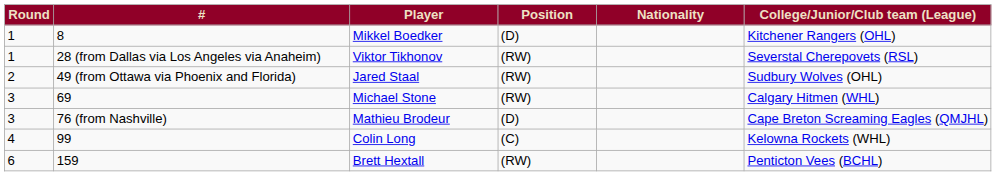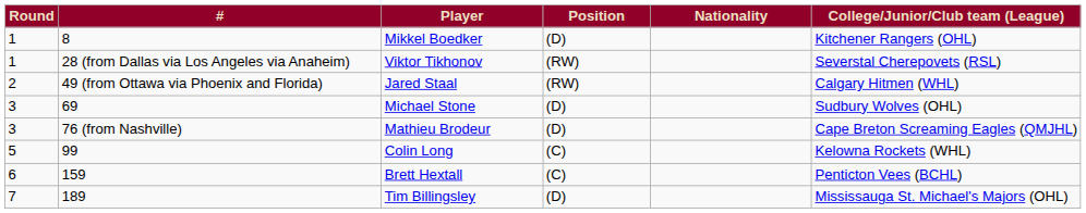 <table class="wikitable">
 <tr>
 <th style="background:#900028; color:#EEE1C5" width="5.0%">Round</th>
 <th style="background:#900028; color:#EEE1C5" width="30.0%">#</th>
 <th style="background:#900028; color:#EEE1C5" width="15.0%">Player</th>
 <th style="background:#900028; color:#EEE1C5" width="10.0%">Position</th>
 <th style="background:#900028; color:#EEE1C5" width="15.0%">Nationality</th>
 <th style="background:#900028; color:#EEE1C5" width="60.0%">College/Junior/Club team (League)</th>
 </tr>
 <tr>
 <td>1</td>
 <td>8</td>
 <td><a href='#'>Mikkel Boedker</a></td>
 <td>(D)</td>
 <td></td>
 <td><a href='#'>Kitchener Rangers</a> (<a href='#'>OHL</a>)</td>
 </tr>
 <tr>
 <td>1</td>
 <td>28 (from Dallas via Los Angeles via Anaheim)</td>
 <td><a href='#'>Viktor Tikhonov</a></td>
 <td>(RW)</td>
 <td></td>
 <td><a href='#'>Severstal Cherepovets</a> (<a href='#'>RSL</a>)</td>
 </tr>
 <tr>
 <td>2</td>
 <td>49 (from Ottawa via Phoenix and Florida)</td>
 <td><a href='#'>Jared Staal</a></td>
 <td>(RW)</td>
 <td></td>
-<td><a href='#'>Sudbury Wolves</a> (OHL)</td>
+<td><a href='#'>Calgary Hitmen</a> (<a href='#'>WHL</a>)</td>
 </tr>
 <tr>
 <td>3</td>
 <td>69</td>
 <td><a href='#'>Michael Stone</a></td>
-<td>(RW)</td>
+<td>(D)</td>
 <td></td>
-<td><a href='#'>Calgary Hitmen</a> (<a href='#'>WHL</a>)</td>
+<td><a href='#'>Sudbury Wolves</a> (OHL)</td>
 </tr>
 <tr>
 <td>3</td>
 <td>76 (from Nashville)</td>
 <td><a href='#'>Mathieu Brodeur</a></td>
 <td>(D)</td>
 <td></td>
 <td><a href='#'>Cape Breton Screaming Eagles</a> (<a href='#'>QMJHL</a>)</td>
 </tr>
 <tr>
-<td>4</td>
+<td>5</td>
 <td>99</td>
 <td><a href='#'>Colin Long</a></td>
 <td>(C)</td>
 <td></td>
 <td><a href='#'>Kelowna Rockets</a> (WHL)</td>
 </tr>
 <tr>
 <td>6</td>
 <td>159</td>
 <td><a href='#'>Brett Hextall</a></td>
-<td>(RW)</td>
+<td>(C)</td>
 <td></td>
 <td><a href='#'>Penticton Vees</a> (<a href='#'>BCHL</a>)</td>
 </tr>
+<tr>
+<td>7</td>
+<td>189</td>
+<td><a href='#'>Tim Billingsley</a></td>
+<td>(D)</td>
+<td></td>
+<td><a href='#'>Mississauga St. Michael's Majors</a> (OHL)</td>
+</tr>
 </table>
